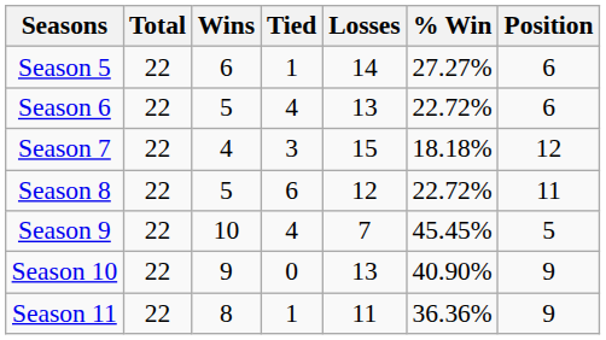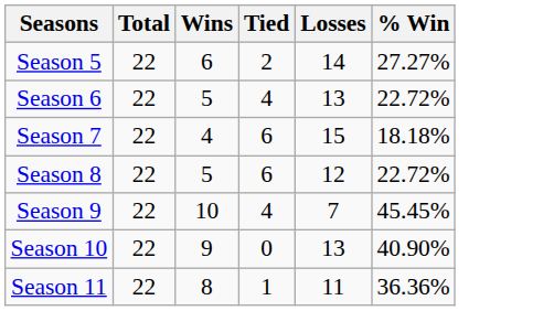 <table class="wikitable sortable" style="text-align: center; font-size: 100%" align="center" width:"80%">
 <tr>
 <th>Seasons</th>
 <th>Total</th>
 <th>Wins</th>
 <th>Tied</th>
 <th>Losses</th>
 <th>% Win</th>
-<th>Position</th>
 </tr>
 <tr>
 <td><a href='#'>Season 5</a></td>
 <td>22</td>
 <td>6</td>
-<td>1</td>
+<td>2</td>
 <td>14</td>
 <td>27.27%</td>
-<td>6</td>
 </tr>
 <tr>
 <td><a href='#'>Season 6</a></td>
 <td>22</td>
 <td>5</td>
 <td>4</td>
 <td>13</td>
 <td>22.72%</td>
-<td>6</td>
 </tr>
 <tr>
 <td><a href='#'>Season 7</a></td>
 <td>22</td>
 <td>4</td>
-<td>3</td>
+<td>6</td>
 <td>15</td>
 <td>18.18%</td>
-<td>12</td>
 </tr>
 <tr>
 <td><a href='#'>Season 8</a></td>
 <td>22</td>
 <td>5</td>
 <td>6</td>
 <td>12</td>
 <td>22.72%</td>
-<td>11</td>
 </tr>
 <tr>
 <td><a href='#'>Season 9</a></td>
 <td>22</td>
 <td>10</td>
 <td>4</td>
 <td>7</td>
 <td>45.45%</td>
-<td>5</td>
 </tr>
 <tr>
 <td><a href='#'>Season 10</a></td>
 <td>22</td>
 <td>9</td>
 <td>0</td>
 <td>13</td>
 <td>40.90%</td>
-<td>9</td>
 </tr>
 <tr>
 <td><a href='#'>Season 11</a></td>
 <td>22</td>
 <td>8</td>
 <td>1</td>
 <td>11</td>
 <td>36.36%</td>
-<td>9</td>
 </tr>
 </table>
